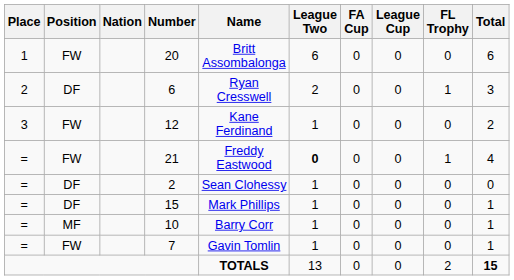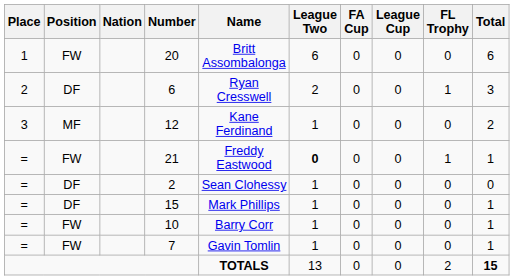 <table class="wikitable" style="font-size: 95%; text-align: center;">
 <tr>
 <th width=60>Place</th>
 <th width=60>Position</th>
 <th width=60>Nation</th>
 <th width=60>Number</th>
 <th width=150>Name</th>
 <th width=80>League Two</th>
 <th width=80>FA Cup</th>
 <th width=80>League Cup</th>
 <th width=80>FL Trophy</th>
 <th width=80>Total</th>
 </tr>
 <tr>
 <td>1</td>
 <td>FW</td>
 <td></td>
 <td>20</td>
 <td><a href='#'>Britt Assombalonga</a></td>
 <td>6</td>
 <td>0</td>
 <td>0</td>
 <td>0</td>
 <td>6</td>
 </tr>
 <tr>
 <td>2</td>
 <td>DF</td>
 <td></td>
 <td>6</td>
 <td><a href='#'>Ryan Cresswell</a></td>
 <td>2</td>
 <td>0</td>
 <td>0</td>
 <td>1</td>
 <td>3</td>
 </tr>
 <tr>
 <td>3</td>
-<td>FW</td>
+<td>MF</td>
 <td></td>
 <td>12</td>
 <td><a href='#'>Kane Ferdinand</a></td>
 <td>1</td>
 <td>0</td>
 <td>0</td>
 <td>0</td>
 <td>2</td>
 </tr>
 <tr>
 <td>=</td>
 <td>FW</td>
 <td></td>
 <td>21</td>
 <td><a href='#'>Freddy Eastwood</a></td>
 <td><strong>0</strong></td>
 <td>0</td>
 <td>0</td>
 <td>1</td>
-<td>4</td>
+<td>1</td>
 </tr>
 <tr>
 <td>=</td>
 <td>DF</td>
 <td></td>
 <td>2</td>
 <td><a href='#'>Sean Clohessy</a></td>
 <td>1</td>
 <td>0</td>
 <td>0</td>
 <td>0</td>
 <td>0</td>
 </tr>
 <tr>
 <td>=</td>
 <td>DF</td>
 <td></td>
 <td>15</td>
 <td><a href='#'>Mark Phillips</a></td>
 <td>1</td>
 <td>0</td>
 <td>0</td>
 <td>0</td>
 <td>1</td>
 </tr>
 <tr>
 <td>=</td>
-<td>MF</td>
+<td>FW</td>
 <td></td>
 <td>10</td>
 <td><a href='#'>Barry Corr</a></td>
 <td>1</td>
 <td>0</td>
 <td>0</td>
 <td>0</td>
 <td>1</td>
 </tr>
 <tr>
 <td>=</td>
 <td>FW</td>
 <td></td>
 <td>7</td>
 <td><a href='#'>Gavin Tomlin</a></td>
 <td>1</td>
 <td>0</td>
 <td>0</td>
 <td>0</td>
 <td>1</td>
 </tr>
 <tr>
 <td colspan="4"></td>
 <td><strong>TOTALS</strong></td>
 <td>13</td>
 <td>0</td>
 <td>0</td>
 <td>2</td>
 <td><strong>15</strong></td>
 </tr>
 </table>
